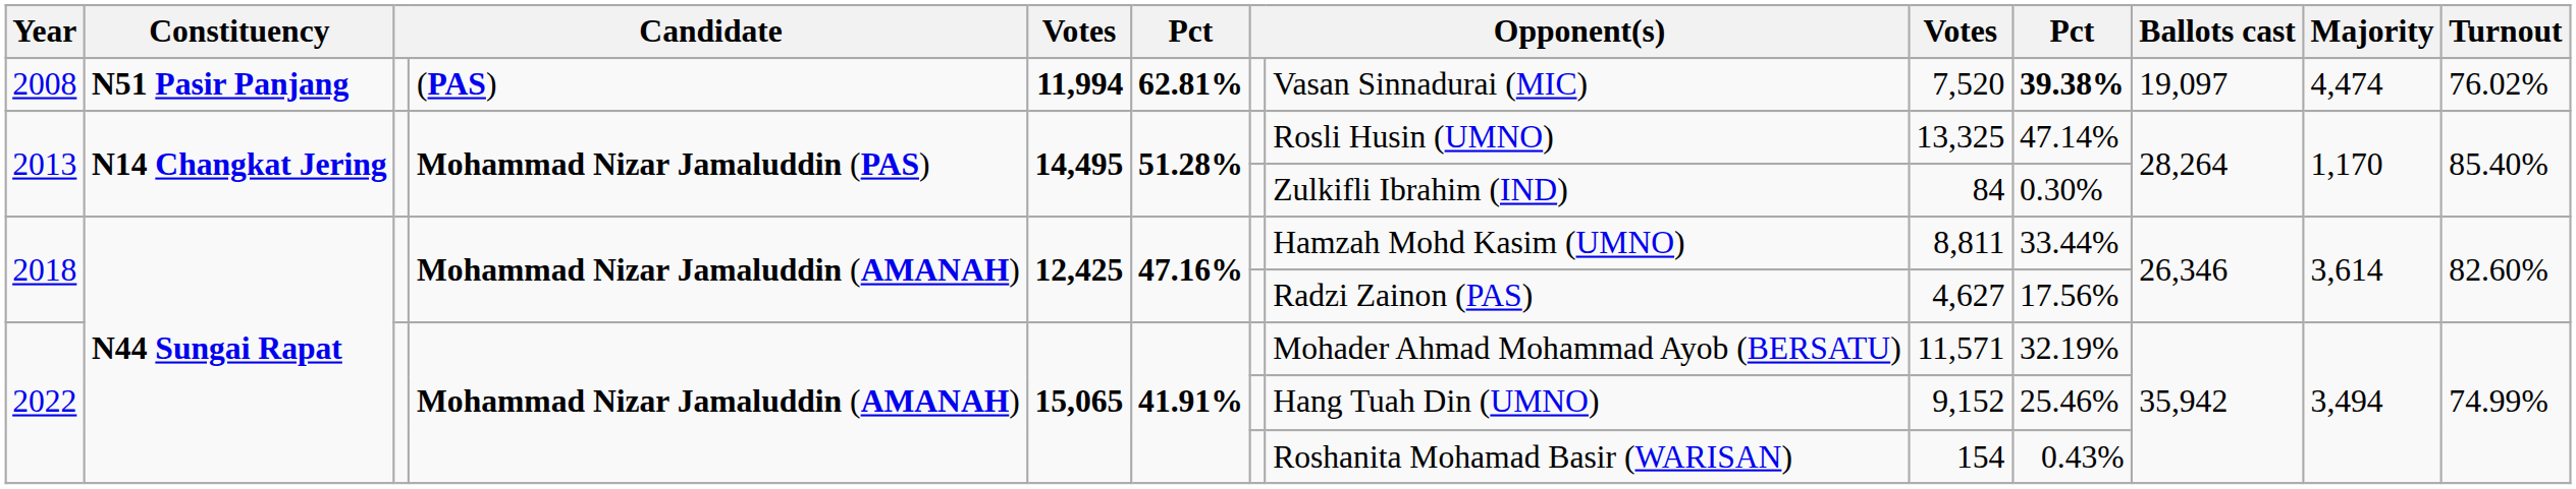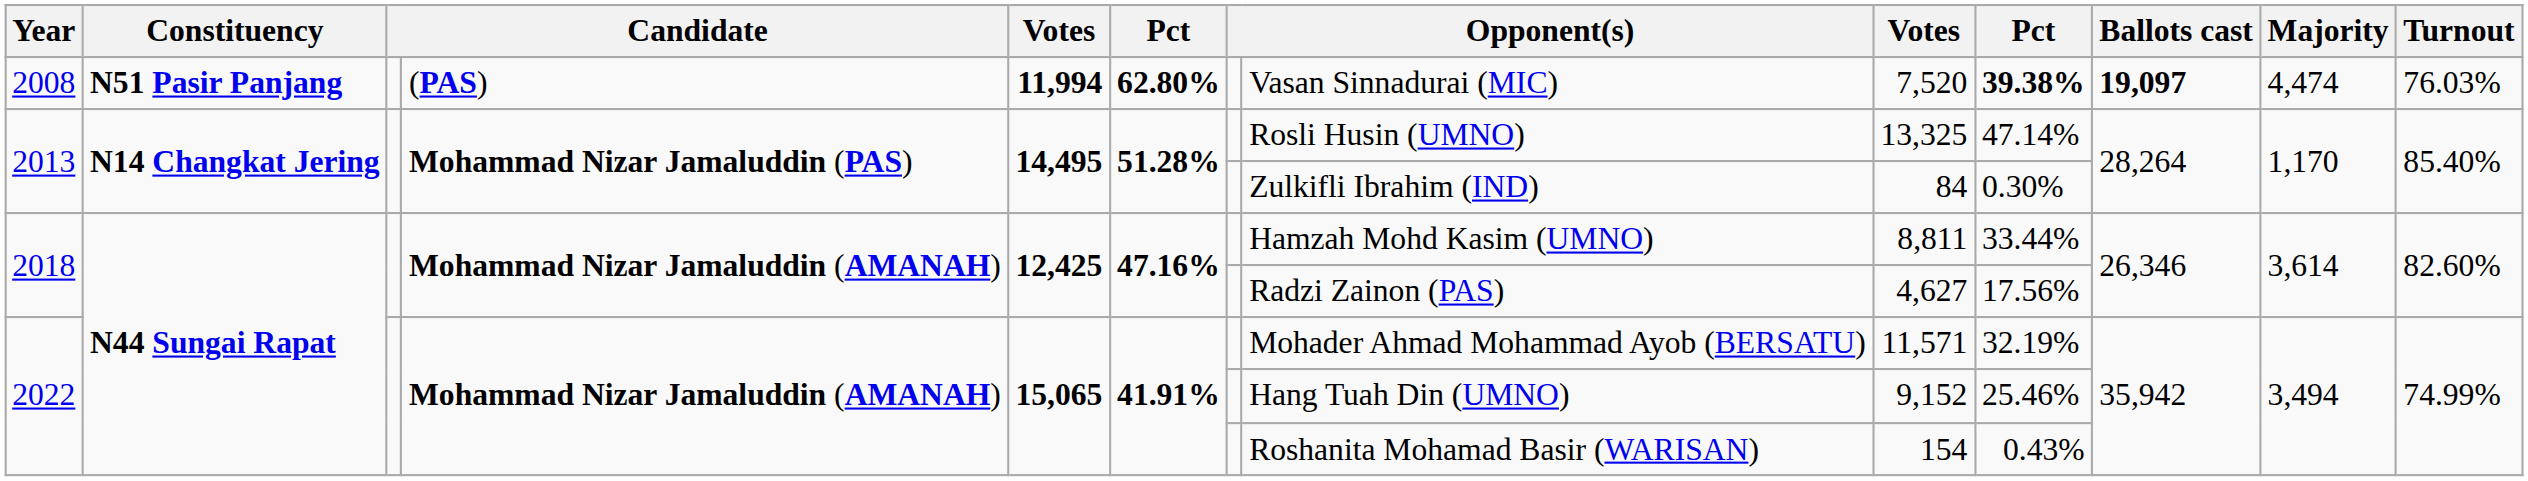 <table class="wikitable" style="margin:0.5em ; font-size:95%">
 <tr>
 <th>Year</th>
 <th>Constituency</th>
 <th colspan=2>Candidate</th>
 <th>Votes</th>
 <th>Pct</th>
 <th colspan=2>Opponent(s)</th>
 <th>Votes</th>
 <th>Pct</th>
 <th>Ballots cast</th>
 <th>Majority</th>
 <th>Turnout</th>
 </tr>
 <tr>
 <td><a href='#'>2008</a></td>
 <td><strong>N51 <a href='#'>Pasir Panjang</a></strong></td>
 <td></td>
 <td> (<a href='#'><strong>PAS</strong></a>)</td>
 <td align="right"><strong>11,994</strong></td>
-<td><strong>62.81%</strong></td>
+<td><strong>62.80%</strong></td>
 <td></td>
 <td>Vasan Sinnadurai (<a href='#'>MIC</a>)</td>
 <td align="right">7,520</td>
 <td><strong>39.38%</strong></td>
-<td>19,097</td>
+<td><strong>19,097</strong></td>
 <td>4,474</td>
-<td>76.02%</td>
+<td>76.03%</td>
 </tr>
 <tr>
 <td rowspan=2><a href='#'>2013</a></td>
 <td rowspan=2><strong>N14 <a href='#'>Changkat Jering</a></strong></td>
 <td rowspan=2 ></td>
 <td rowspan=2><strong>Mohammad Nizar Jamaluddin</strong> (<a href='#'><strong>PAS</strong></a>)</td>
 <td rowspan=2 align="right"><strong>14,495</strong></td>
 <td rowspan=2><strong>51.28%</strong></td>
 <td></td>
 <td>Rosli Husin (<a href='#'>UMNO</a>)</td>
 <td align="right">13,325</td>
 <td>47.14%</td>
 <td rowspan=2>28,264</td>
 <td rowspan=2>1,170</td>
 <td rowspan=2>85.40%</td>
 </tr>
 <tr>
 <td></td>
 <td>Zulkifli Ibrahim (<a href='#'>IND</a>)</td>
 <td align="right">84</td>
 <td>0.30%</td>
 </tr>
 <tr>
 <td rowspan=2><a href='#'>2018</a></td>
 <td rowspan="5"><strong>N44 <a href='#'>Sungai Rapat</a></strong></td>
 <td rowspan=2 ></td>
 <td rowspan=2><strong>Mohammad Nizar Jamaluddin</strong> (<a href='#'><strong>AMANAH</strong></a>)</td>
 <td rowspan=2 align="right"><strong>12,425</strong></td>
 <td rowspan=2><strong>47.16%</strong></td>
 <td></td>
 <td>Hamzah Mohd Kasim (<a href='#'>UMNO</a>)</td>
 <td align="right">8,811</td>
 <td>33.44%</td>
 <td rowspan=2>26,346</td>
 <td rowspan=2>3,614</td>
 <td rowspan=2>82.60%</td>
 </tr>
 <tr>
 <td></td>
 <td>Radzi Zainon (<a href='#'>PAS</a>)</td>
 <td align="right">4,627</td>
 <td>17.56%</td>
 </tr>
 <tr>
 <td rowspan="3"><a href='#'>2022</a></td>
 <td rowspan="3" ></td>
 <td rowspan="3"><strong>Mohammad Nizar Jamaluddin</strong> (<a href='#'><strong>AMANAH</strong></a>)</td>
 <td rowspan="3" align=right><strong>15,065</strong></td>
 <td rowspan="3"><strong>41.91%</strong></td>
 <td bgcolor=></td>
 <td>Mohader Ahmad Mohammad Ayob (<a href='#'>BERSATU</a>)</td>
 <td align=right>11,571</td>
 <td>32.19%</td>
 <td rowspan="3">35,942</td>
 <td rowspan="3">3,494</td>
 <td rowspan="3">74.99%</td>
 </tr>
 <tr>
 <td></td>
 <td>Hang Tuah Din (<a href='#'>UMNO</a>)</td>
 <td align="right">9,152</td>
 <td>25.46%</td>
 </tr>
 <tr>
 <td></td>
 <td>Roshanita Mohamad Basir (<a href='#'>WARISAN</a>)</td>
 <td align="right">154</td>
 <td align=right>0.43%</td>
 </tr>
 </table>
